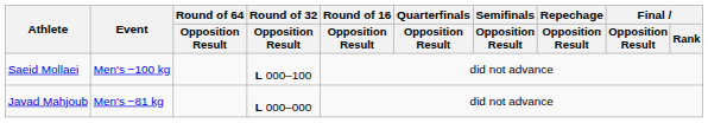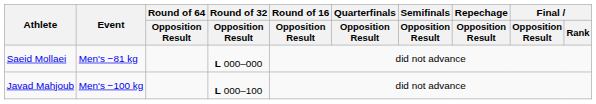 <table class="wikitable" style="font-size:90%">
 <tr>
 <th rowspan="2">Athlete</th>
 <th rowspan="2">Event</th>
 <th>Round of 64</th>
 <th>Round of 32</th>
 <th>Round of 16</th>
 <th>Quarterfinals</th>
 <th>Semifinals</th>
 <th>Repechage</th>
 <th colspan=2>Final / </th>
 </tr>
 <tr style="font-size:95%">
 <th>Opposition<br>Result</th>
 <th>Opposition<br>Result</th>
 <th>Opposition<br>Result</th>
 <th>Opposition<br>Result</th>
 <th>Opposition<br>Result</th>
 <th>Opposition<br>Result</th>
 <th>Opposition<br>Result</th>
 <th>Rank</th>
 </tr>
 <tr align=center>
 <td align=left><a href='#'>Saeid Mollaei</a></td>
+<td align=left><a href='#'>Men's −81 kg</a></td>
+<td></td>
+<td><br><strong>L</strong> 000–000 </td>
+<td colspan=6>did not advance</td>
+</tr>
+<tr align=center>
+<td align=left><a href='#'>Javad Mahjoub</a></td>
 <td align=left><a href='#'>Men's −100 kg</a></td>
 <td></td>
 <td><br><strong>L</strong> 000–100</td>
 <td colspan=6>did not advance</td>
 </tr>
-<tr align=center>
-<td align=left><a href='#'>Javad Mahjoub</a></td>
-<td align=left><a href='#'>Men's −81 kg</a></td>
-<td></td>
-<td><br><strong>L</strong> 000–000 </td>
-<td colspan=6>did not advance</td>
-</tr>
 </table>
